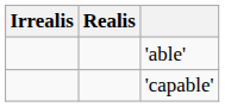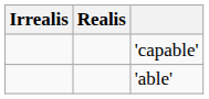 <table class="wikitable">
 <tr>
 <th>Irrealis</th>
 <th>Realis</th>
 <th></th>
 </tr>
 <tr>
 <td></td>
 <td></td>
-<td>'able'</td>
+<td>'capable'</td>
 </tr>
 <tr>
 <td></td>
 <td></td>
-<td>'capable'</td>
+<td>'able'</td>
 </tr>
 </table>
